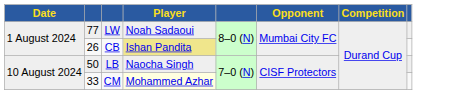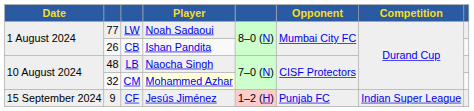 <table class="wikitable sortable" style="text-align:center; font-size:95%;">
 <tr>
 <th style="background:#2A5AA1; color:#FADF20; text-align:center;">Date</th>
 <th style="background:#2A5AA1; color:#FADF20; text-align:center;"></th>
 <th style="background:#2A5AA1; color:#FADF20; text-align:center;"></th>
 <th style="background:#2A5AA1; color:#FADF20; text-align:center;">Player</th>
 <th style="background:#2A5AA1; color:#FADF20; text-align:center;"></th>
 <th style="background:#2A5AA1; color:#FADF20; text-align:center;">Opponent</th>
 <th style="background:#2A5AA1; color:#FADF20; text-align:center;">Competition</th>
 <th style="background:#2A5AA1; color:#FADF20; text-align:center;" class="unsortable"></th>
 </tr>
 <tr bgcolor="#EFEFEF">
 <td rowspan="2" style="text-align:left">1 August 2024</td>
 <td>77</td>
 <td><a href='#'>LW</a></td>
 <td style="text-align:left"> <a href='#'>Noah Sadaoui</a></td>
 <td rowspan="2" style="background:#CCFFCC; ">8–0 (<a href='#'>N</a>)</td>
 <td rowspan="2" style="text-align:left"> <a href='#'>Mumbai City FC</a></td>
 <td rowspan="4"><a href='#'>Durand Cup</a></td>
 <td></td>
 </tr>
 <tr>
 <td style="text-align:center">26</td>
 <td style="text-align:center"><a href='#'>CB</a></td>
-<td style="background: khaki; text-align:left"> <a href='#'>Ishan Pandita</a></td>
+<td style="text-align:left"> <a href='#'>Ishan Pandita</a></td>
 <td></td>
 </tr>
 <tr bgcolor="#EFEFEF">
 <td rowspan="2" style="text-align:left">10 August 2024</td>
-<td>50</td>
+<td>48</td>
 <td><a href='#'>LB</a></td>
 <td style="text-align:left"> <a href='#'>Naocha Singh</a></td>
 <td rowspan="2" style="background:#CCFFCC; ">7–0 (<a href='#'>N</a>)</td>
 <td rowspan="2"> <a href='#'>CISF Protectors</a></td>
 <td></td>
 </tr>
 <tr>
-<td>33</td>
+<td>32</td>
 <td><a href='#'>CM</a></td>
 <td style="background: lightyellow; text-align:left"> <a href='#'>Mohammed Azhar</a></td>
 <td></td>
 </tr>
+<tr bgcolor="#EFEFEF">
+<td style="text-align:left">15 September 2024</td>
+<td>9</td>
+<td><a href='#'>CF</a></td>
+<td style="text-align:left;"> <a href='#'>Jesús Jiménez</a></td>
+<td style="background:#FFCCCC; text-align:center">1–2 (<a href='#'>H</a>)</td>
+<td style="text-align:left;"> <a href='#'>Punjab FC</a></td>
+<td><a href='#'>Indian Super League</a></td>
+<td></td>
+</tr>
 </table>
